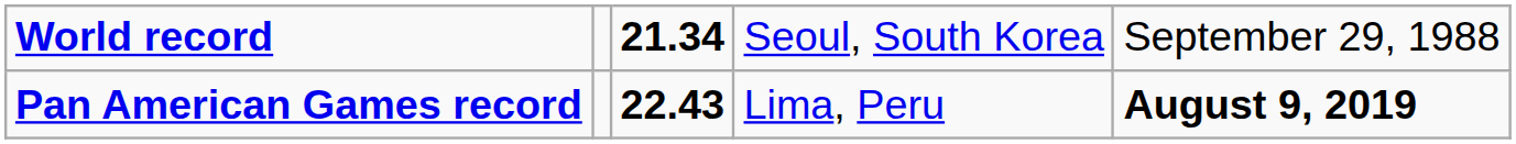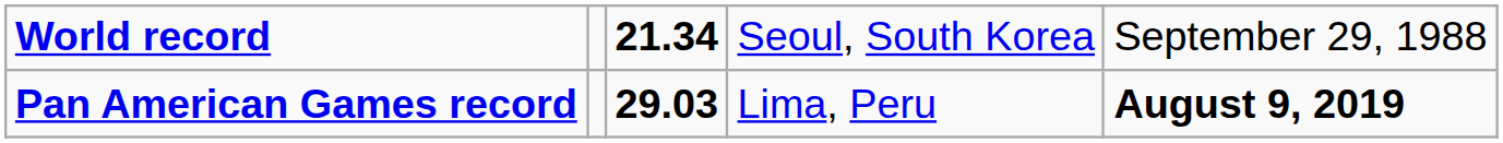 <table class="wikitable">
 <tr>
 <td><strong><a href='#'>World record</a></strong></td>
 <td></td>
 <td><strong>21.34</strong></td>
 <td><a href='#'>Seoul</a>, <a href='#'>South Korea</a></td>
 <td>September 29, 1988</td>
 </tr>
 <tr>
 <td><strong><a href='#'>Pan American Games record</a></strong></td>
 <td></td>
-<td><strong>22.43</strong></td>
+<td><strong>29.03</strong></td>
 <td><a href='#'>Lima</a>, <a href='#'>Peru</a></td>
 <td><strong>August 9, 2019</strong></td>
 </tr>
 </table>
